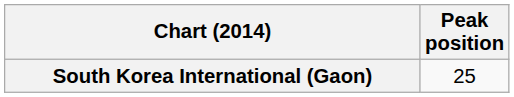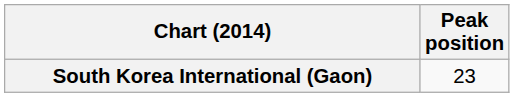 <table class="wikitable plainrowheaders sortable" style="text-align:center">
 <tr>
 <th scope="col" style="width:20em;">Chart (2014)</th>
 <th scope="col">Peak<br>position</th>
 </tr>
 <tr>
 <th scope="row">South Korea International (Gaon)</th>
-<td>25</td>
+<td>23</td>
 </tr>
 </table>
